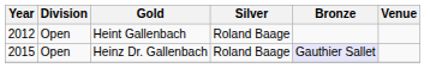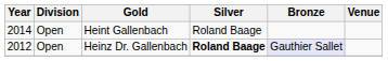 <table class="wikitable sortable" style="text-align: left;">
 <tr>
 <th>Year</th>
 <th>Division</th>
 <th> Gold</th>
 <th> Silver</th>
 <th> Bronze</th>
 <th>Venue</th>
 </tr>
 <tr>
-<td>2012</td>
+<td>2014</td>
 <td>Open</td>
 <td> Heint Gallenbach</td>
 <td> Roland Baage</td>
 <td></td>
 <td></td>
 </tr>
 <tr>
-<td>2015</td>
+<td>2012</td>
 <td>Open</td>
 <td> Heinz Dr. Gallenbach</td>
-<td> Roland Baage</td>
+<td><strong> Roland Baage</strong></td>
 <td style="background: lavender;"> Gauthier Sallet</td>
 <td></td>
 </tr>
 <tr>
 </tr>
 </table>
